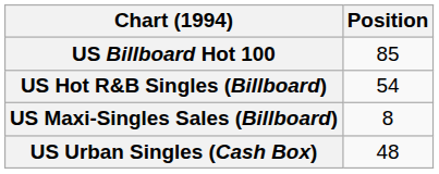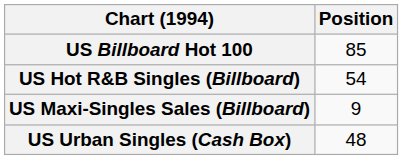 <table class="wikitable sortable plainrowheaders" style="text-align:center">
 <tr>
 <th>Chart (1994)</th>
 <th>Position</th>
 </tr>
 <tr>
 <th scope="row">US <em>Billboard</em> Hot 100</th>
 <td>85</td>
 </tr>
 <tr>
 <th scope="row">US Hot R&B Singles (<em>Billboard</em>)</th>
 <td>54</td>
 </tr>
 <tr>
 <th scope="row">US Maxi-Singles Sales (<em>Billboard</em>)</th>
-<td>8</td>
+<td>9</td>
 </tr>
 <tr>
 <th scope="row">US Urban Singles (<em>Cash Box</em>)</th>
 <td>48</td>
 </tr>
 </table>
